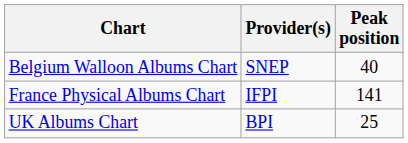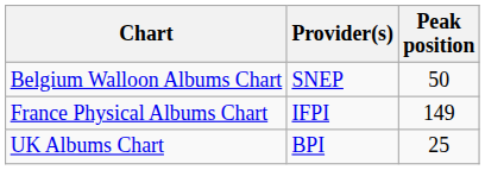 <table class="wikitable sortable" border="1">
 <tr>
 <th align="left">Chart</th>
 <th align="left">Provider(s)</th>
 <th align="left">Peak<br>position</th>
 </tr>
 <tr>
 <td><a href='#'>Belgium Walloon Albums Chart</a></td>
 <td><a href='#'>SNEP</a></td>
-<td align="center">40</td>
+<td align="center">50</td>
 </tr>
 <tr>
 <td><a href='#'>France Physical Albums Chart</a></td>
 <td rowspan="1"><a href='#'>IFPI</a></td>
-<td align="center">141</td>
+<td align="center">149</td>
 </tr>
 <tr>
 <td><a href='#'>UK Albums Chart</a></td>
 <td><a href='#'>BPI</a></td>
 <td align="center">25</td>
 </tr>
 </table>
